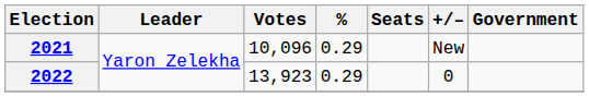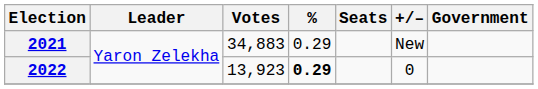 <table class=wikitable style=text-align:center>
 <tr>
 <th>Election</th>
 <th>Leader</th>
 <th>Votes</th>
 <th>%</th>
 <th>Seats</th>
 <th>+/–</th>
 <th>Government</th>
 </tr>
 <tr>
 <th><a href='#'>2021</a></th>
 <td rowspan=2><a href='#'>Yaron Zelekha</a></td>
-<td>10,096</td>
+<td>34,883</td>
 <td>0.29</td>
 <td></td>
 <td>New</td>
 <td></td>
 </tr>
 <tr>
 <th><a href='#'>2022</a></th>
 <td>13,923</td>
-<td>0.29</td>
+<td><strong>0.29</strong></td>
 <td></td>
 <td> 0</td>
 <td></td>
 </tr>
 <tr>
 </tr>
 </table>
